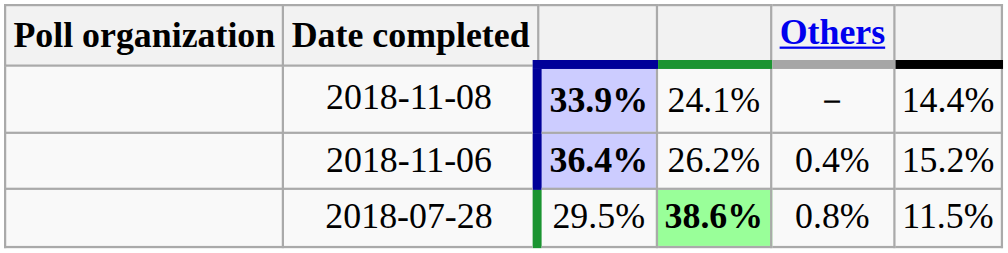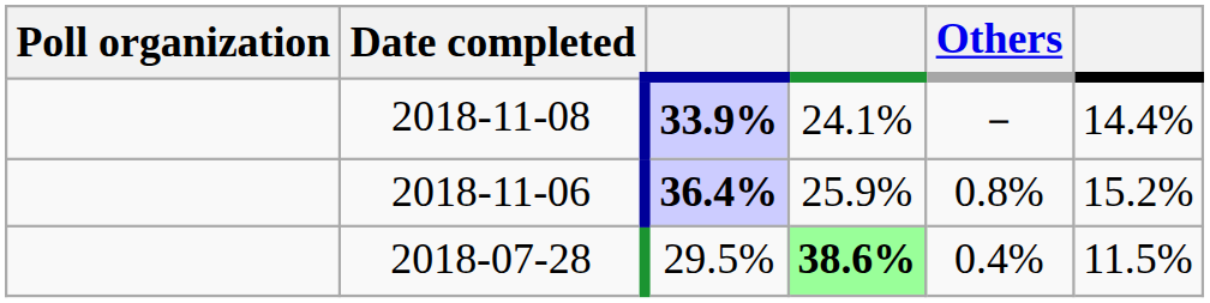 <table class="wikitable collapsible" style="text-align:center;">
 <tr>
 <th>Poll organization</th>
 <th>Date completed</th>
 <th style="border-bottom:4px solid #000099;"><a href='#'></a></th>
 <th style="border-bottom:4px solid #1B9431;"><a href='#'></a></th>
 <th style="border-bottom:4px solid #A6A6A6;"><a href='#'>Others</a></th>
 <th style="border-bottom:4px solid #000000;"><a href='#'></a></th>
 </tr>
 <tr>
 <td></td>
 <td>2018-11-08</td>
 <td style="background-color:#CCCCFF; border-left:4px solid #000099;"><strong>33.9%</strong></td>
 <td>24.1%</td>
 <td>－</td>
 <td>14.4%</td>
 </tr>
 <tr>
 <td></td>
 <td>2018-11-06</td>
 <td style="background-color:#CCCCFF; border-left:4px solid #000099;"><strong>36.4%</strong></td>
-<td>26.2%</td>
-<td>0.4%</td>
+<td>25.9%</td>
+<td>0.8%</td>
 <td>15.2%</td>
 </tr>
 <tr>
 <td></td>
 <td>2018-07-28</td>
 <td style="border-left:4px solid #1B9431;">29.5%</td>
 <td style="background-color:#99FF99"><strong>38.6%</strong></td>
-<td>0.8%</td>
+<td>0.4%</td>
 <td>11.5%</td>
 </tr>
 </table>
